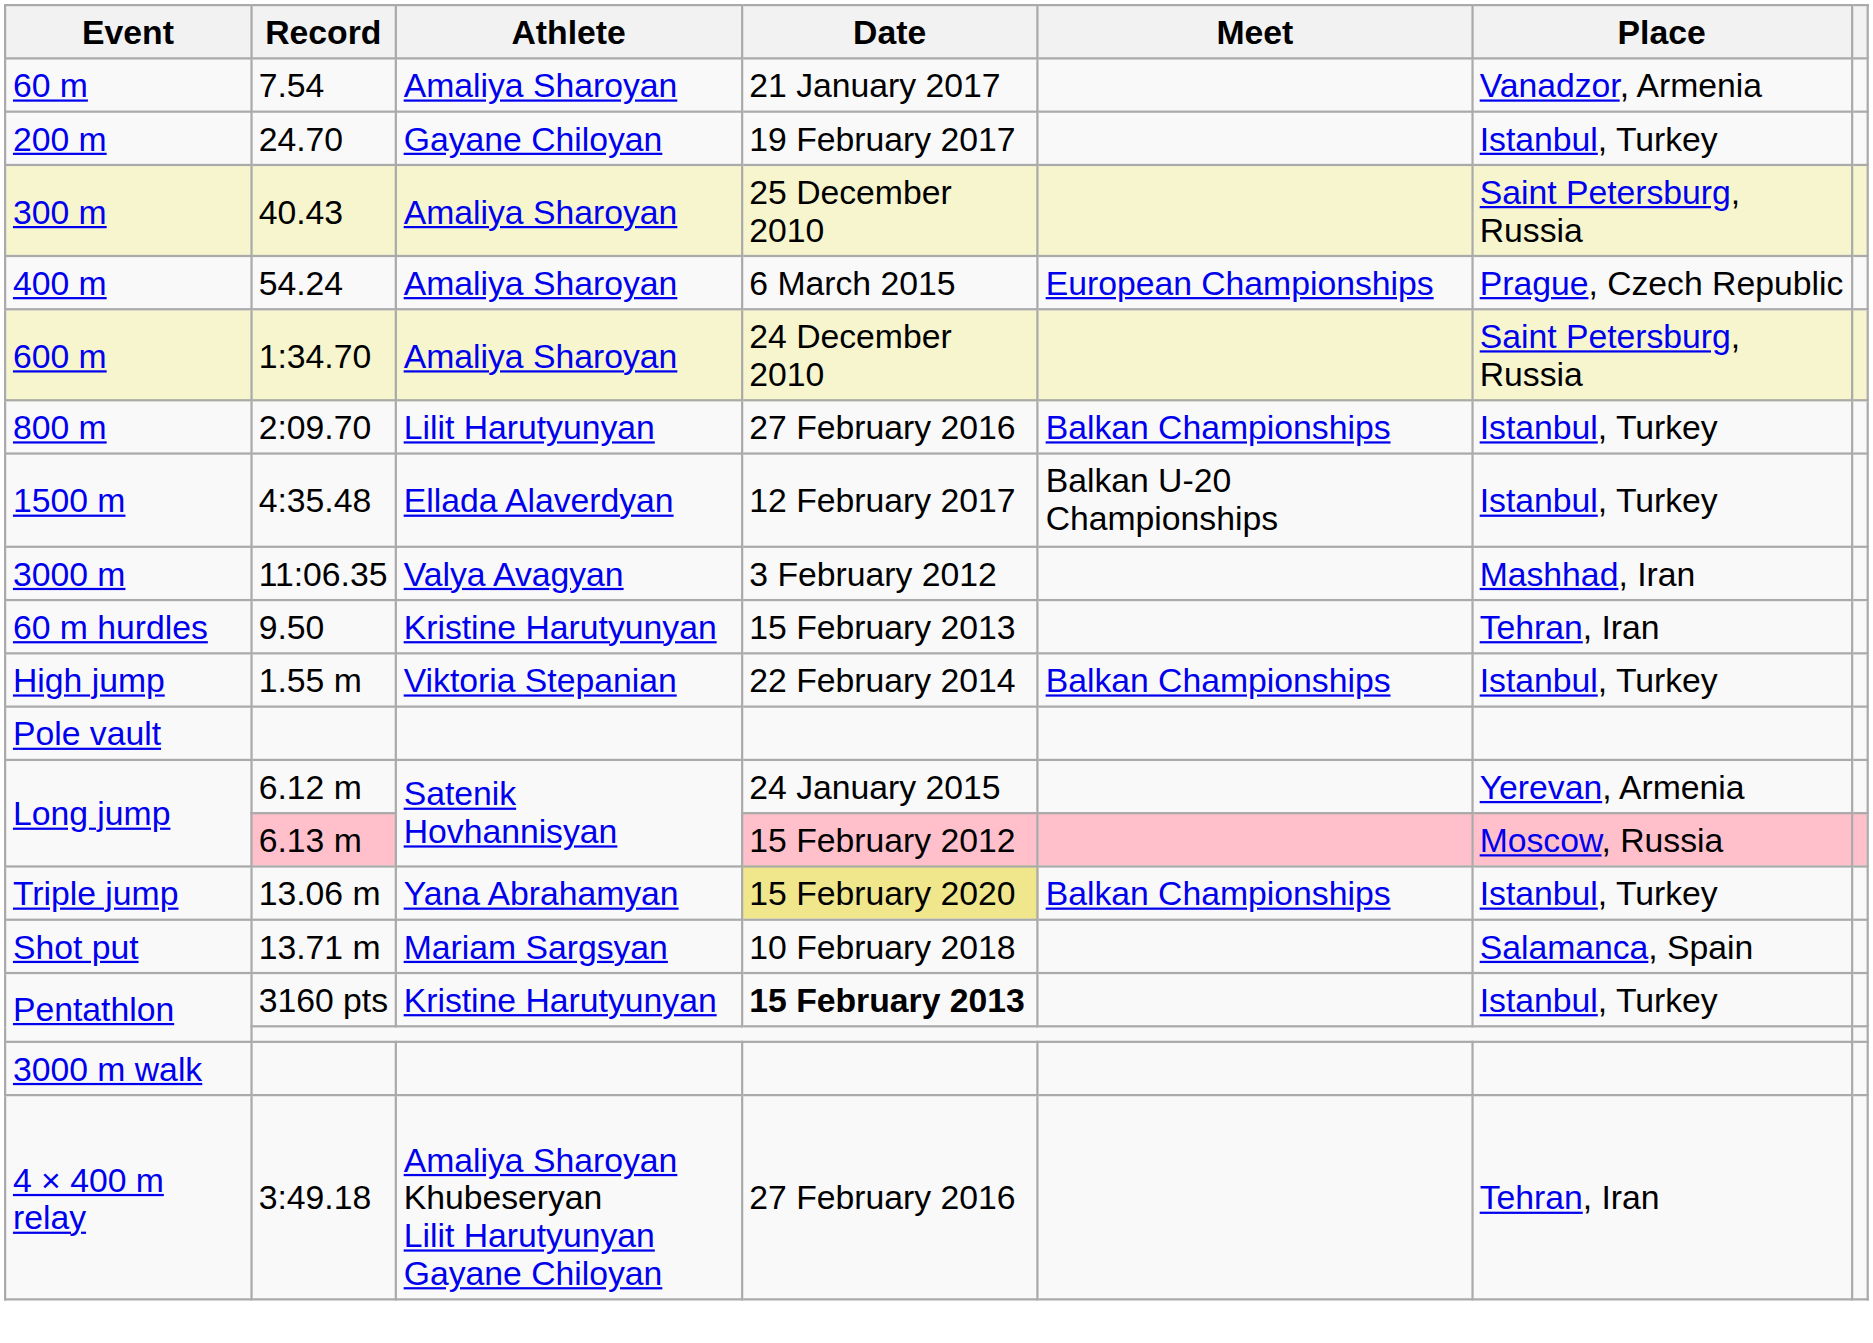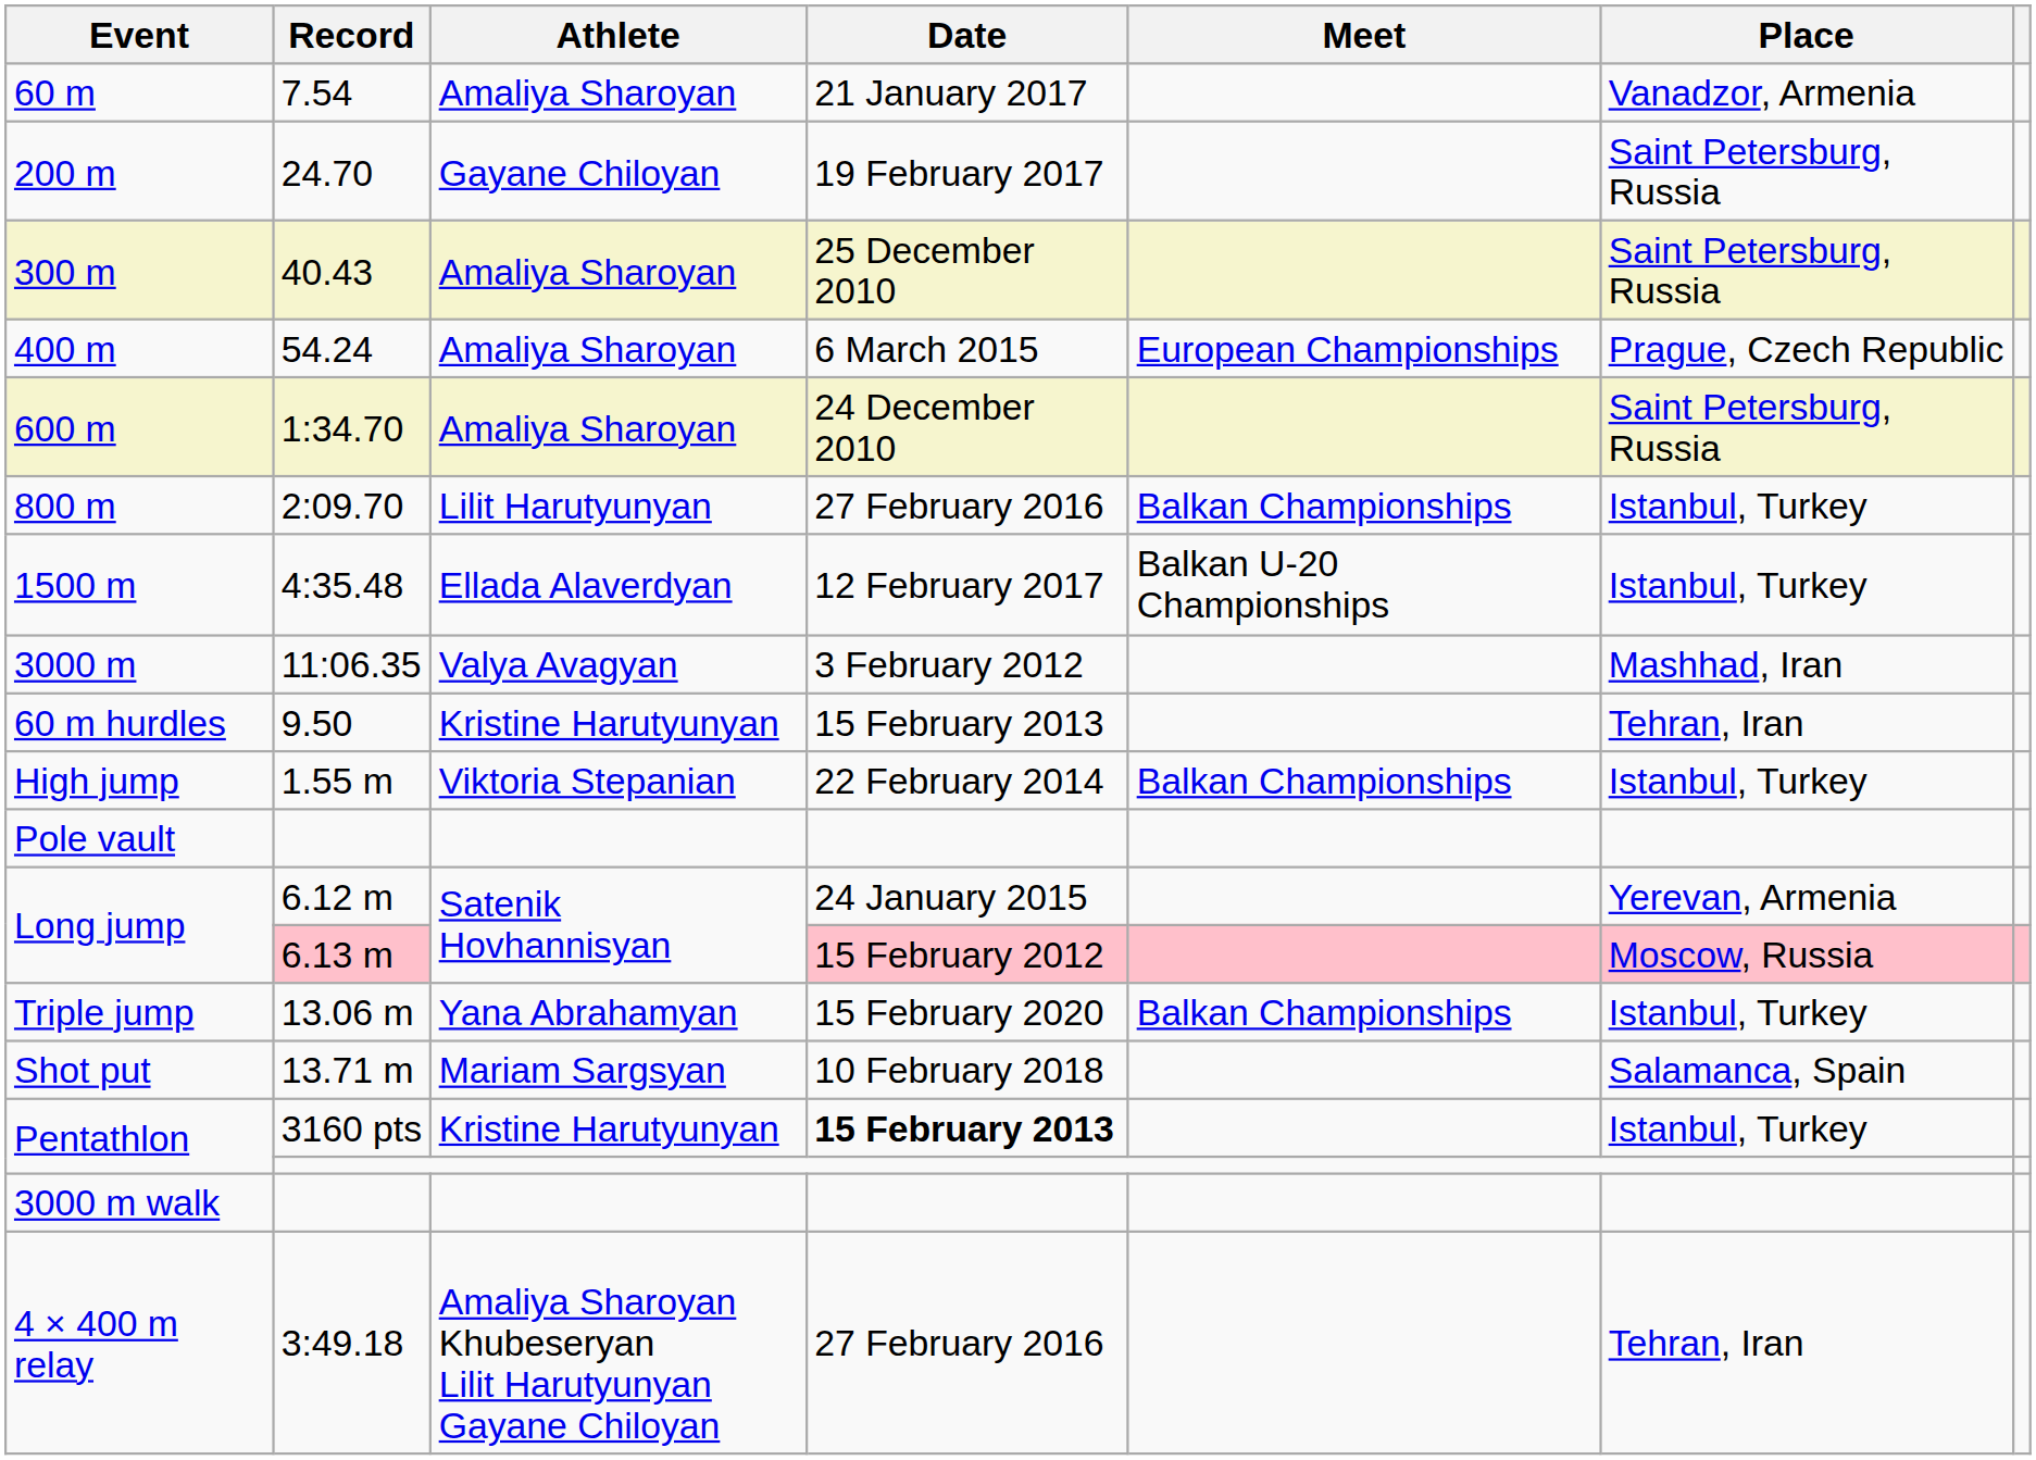 <table class="wikitable" style="font-size:95%; width: 95%;">
 <tr>
 <th>Event</th>
 <th>Record</th>
 <th>Athlete</th>
 <th>Date</th>
 <th>Meet</th>
 <th>Place</th>
 <th></th>
 </tr>
 <tr>
 <td><a href='#'>60 m</a></td>
 <td>7.54</td>
 <td><a href='#'>Amaliya Sharoyan</a></td>
 <td>21 January 2017</td>
 <td></td>
 <td><a href='#'>Vanadzor</a>, Armenia</td>
 <td></td>
 </tr>
 <tr>
 <td><a href='#'>200 m</a></td>
 <td>24.70</td>
 <td><a href='#'>Gayane Chiloyan</a></td>
 <td>19 February 2017</td>
 <td></td>
-<td><a href='#'>Istanbul</a>, Turkey</td>
+<td><a href='#'>Saint Petersburg</a>, Russia</td>
 <td></td>
 </tr>
 <tr style="background:#f6F5CE;">
 <td><a href='#'>300 m</a></td>
 <td>40.43</td>
 <td><a href='#'>Amaliya Sharoyan</a></td>
 <td>25 December 2010</td>
 <td></td>
 <td><a href='#'>Saint Petersburg</a>, Russia</td>
 <td></td>
 </tr>
 <tr>
 <td><a href='#'>400 m</a></td>
 <td>54.24</td>
 <td><a href='#'>Amaliya Sharoyan</a></td>
 <td>6 March 2015</td>
 <td><a href='#'>European Championships</a></td>
 <td><a href='#'>Prague</a>, Czech Republic</td>
 <td></td>
 </tr>
 <tr style="background:#f6F5CE;">
 <td><a href='#'>600 m</a></td>
 <td>1:34.70</td>
 <td><a href='#'>Amaliya Sharoyan</a></td>
 <td>24 December 2010</td>
 <td></td>
 <td><a href='#'>Saint Petersburg</a>, Russia</td>
 <td></td>
 </tr>
 <tr>
 <td><a href='#'>800 m</a></td>
 <td>2:09.70</td>
 <td><a href='#'>Lilit Harutyunyan</a></td>
 <td>27 February 2016</td>
 <td><a href='#'>Balkan Championships</a></td>
 <td><a href='#'>Istanbul</a>, Turkey</td>
 <td></td>
 </tr>
 <tr>
 <td><a href='#'>1500 m</a></td>
 <td>4:35.48</td>
 <td><a href='#'>Ellada Alaverdyan</a></td>
 <td>12 February 2017</td>
 <td>Balkan U-20 Championships</td>
 <td><a href='#'>Istanbul</a>, Turkey</td>
 <td></td>
 </tr>
 <tr>
 <td><a href='#'>3000 m</a></td>
 <td>11:06.35</td>
 <td><a href='#'>Valya Avagyan</a></td>
 <td>3 February 2012</td>
 <td></td>
 <td><a href='#'>Mashhad</a>, Iran</td>
 <td></td>
 </tr>
 <tr>
 <td><a href='#'>60 m hurdles</a></td>
 <td>9.50</td>
 <td><a href='#'>Kristine Harutyunyan</a></td>
 <td>15 February 2013</td>
 <td></td>
 <td><a href='#'>Tehran</a>, Iran</td>
 <td></td>
 </tr>
 <tr>
 <td><a href='#'>High jump</a></td>
 <td>1.55 m</td>
 <td><a href='#'>Viktoria Stepanian</a></td>
 <td>22 February 2014</td>
 <td><a href='#'>Balkan Championships</a></td>
 <td><a href='#'>Istanbul</a>, Turkey</td>
 <td></td>
 </tr>
 <tr>
 <td><a href='#'>Pole vault</a></td>
 <td></td>
 <td></td>
 <td></td>
 <td></td>
 <td></td>
 <td></td>
 </tr>
 <tr>
 <td rowspan=2><a href='#'>Long jump</a></td>
 <td>6.12 m </td>
 <td rowspan=2><a href='#'>Satenik Hovhannisyan</a></td>
 <td>24 January 2015</td>
 <td></td>
 <td><a href='#'>Yerevan</a>, Armenia</td>
 <td></td>
 </tr>
 <tr style="background:pink">
 <td>6.13 m</td>
 <td>15 February 2012</td>
 <td></td>
 <td><a href='#'>Moscow</a>, Russia</td>
 <td></td>
 </tr>
 <tr>
 <td><a href='#'>Triple jump</a></td>
 <td>13.06 m</td>
 <td><a href='#'>Yana Abrahamyan</a></td>
-<td style="background: khaki;">15 February 2020</td>
+<td>15 February 2020</td>
 <td><a href='#'>Balkan Championships</a></td>
 <td><a href='#'>Istanbul</a>, Turkey</td>
 <td></td>
 </tr>
 <tr>
 <td><a href='#'>Shot put</a></td>
 <td>13.71 m</td>
 <td><a href='#'>Mariam Sargsyan</a></td>
 <td>10 February 2018</td>
 <td></td>
 <td><a href='#'>Salamanca</a>, Spain</td>
 <td></td>
 </tr>
 <tr>
 <td rowspan=2><a href='#'>Pentathlon</a></td>
 <td>3160 pts</td>
 <td><a href='#'>Kristine Harutyunyan</a></td>
 <td><strong>15 February 2013</strong></td>
 <td></td>
 <td><a href='#'>Istanbul</a>, Turkey</td>
 <td></td>
 </tr>
 <tr>
 <td colspan=5></td>
 <td></td>
 </tr>
 <tr>
 <td><a href='#'>3000 m walk</a></td>
 <td></td>
 <td></td>
 <td></td>
 <td></td>
 <td></td>
 <td></td>
 </tr>
 <tr>
 <td><a href='#'>4 × 400 m relay</a></td>
 <td>3:49.18</td>
 <td><br><a href='#'>Amaliya Sharoyan</a><br>Khubeseryan<br><a href='#'>Lilit Harutyunyan</a><br><a href='#'>Gayane Chiloyan</a></td>
 <td>27 February 2016</td>
 <td></td>
 <td><a href='#'>Tehran</a>, Iran</td>
 <td></td>
 </tr>
 </table>
